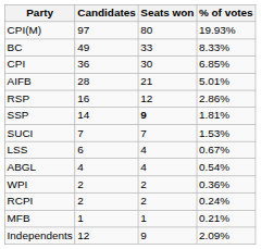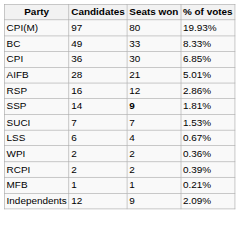 <table class="wikitable">
 <tr>
 <th>Party</th>
 <th>Candidates</th>
 <th>Seats won</th>
 <th>% of votes</th>
 </tr>
 <tr>
 <td>CPI(M)</td>
 <td>97</td>
 <td>80</td>
 <td>19.93%</td>
 </tr>
 <tr>
 <td>BC</td>
 <td>49</td>
 <td>33</td>
 <td>8.33%</td>
 </tr>
 <tr>
 <td>CPI</td>
 <td>36</td>
 <td>30</td>
 <td>6.85%</td>
 </tr>
 <tr>
 <td>AIFB</td>
 <td>28</td>
 <td>21</td>
 <td>5.01%</td>
 </tr>
 <tr>
 <td>RSP</td>
 <td>16</td>
 <td>12</td>
 <td>2.86%</td>
 </tr>
 <tr>
 <td>SSP</td>
 <td>14</td>
 <td><strong>9</strong></td>
 <td>1.81%</td>
 </tr>
 <tr>
 <td>SUCI</td>
 <td>7</td>
 <td>7</td>
 <td>1.53%</td>
 </tr>
 <tr>
 <td>LSS</td>
 <td>6</td>
 <td>4</td>
 <td>0.67%</td>
 </tr>
 <tr>
-<td>ABGL</td>
-<td>4</td>
-<td>4</td>
-<td>0.54%</td>
-</tr>
-<tr>
 <td>WPI</td>
 <td>2</td>
 <td>2</td>
 <td>0.36%</td>
 </tr>
 <tr>
 <td>RCPI</td>
 <td>2</td>
 <td>2</td>
-<td>0.24%</td>
+<td>0.39%</td>
 </tr>
 <tr>
 <td>MFB</td>
 <td>1</td>
 <td>1</td>
 <td>0.21%</td>
 </tr>
 <tr>
 <td>Independents</td>
 <td>12</td>
 <td>9</td>
 <td>2.09%</td>
 </tr>
 </table>
